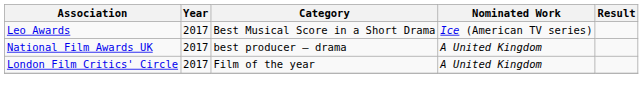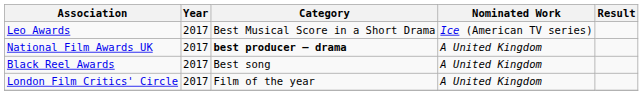 <table class="wikitable">
 <tr>
 <th>Association</th>
 <th>Year</th>
 <th>Category</th>
 <th>Nominated Work</th>
 <th>Result</th>
 </tr>
 <tr>
 <td><a href='#'>Leo Awards</a></td>
 <td>2017</td>
 <td>Best Musical Score in a Short Drama</td>
 <td><em><a href='#'>Ice</a></em> (American TV series)</td>
 <td></td>
 </tr>
 <tr>
 <td><a href='#'>National Film Awards UK</a></td>
 <td>2017</td>
-<td>best producer – drama</td>
+<td><strong>best producer – drama</strong></td>
+<td><em>A United Kingdom</em></td>
+<td></td>
+</tr>
+<tr>
+<td><a href='#'>Black Reel Awards</a></td>
+<td>2017</td>
+<td>Best song</td>
 <td><em>A United Kingdom</em></td>
 <td></td>
 </tr>
 <tr>
 <td><a href='#'>London Film Critics' Circle</a></td>
 <td>2017</td>
 <td>Film of the year</td>
 <td><em>A United Kingdom</em></td>
 <td></td>
 </tr>
 <tr>
 </tr>
 </table>
